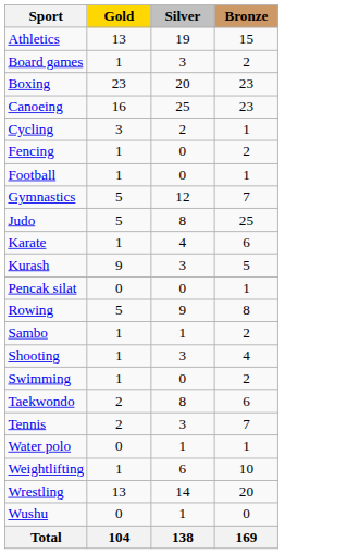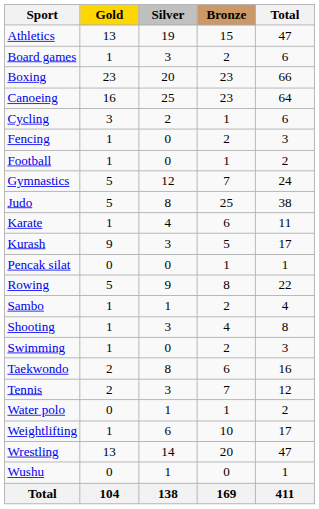 <table class="wikitable sortable" style="margin-top:0em; text-align:center; font-size:100%;">
 <tr>
 <th>Sport</th>
 <th style="background:gold; width:4em;"><strong>Gold</strong></th>
 <th style="background:silver; width:4em;"><strong>Silver</strong></th>
 <th style="background:#cc9966; width:4em;"><strong>Bronze</strong></th>
+<th style="width:4em;">Total</th>
 </tr>
 <tr>
 <td align=left><a href='#'>Athletics</a></td>
 <td>13</td>
 <td>19</td>
 <td>15</td>
+<td>47</td>
 </tr>
 <tr>
 <td align=left><a href='#'>Board games</a></td>
 <td>1</td>
 <td>3</td>
 <td>2</td>
+<td>6</td>
 </tr>
 <tr>
 <td align=left><a href='#'>Boxing</a></td>
 <td>23</td>
 <td>20</td>
 <td>23</td>
+<td>66</td>
 </tr>
 <tr>
 <td align=left><a href='#'>Canoeing</a></td>
 <td>16</td>
 <td>25</td>
 <td>23</td>
+<td>64</td>
 </tr>
 <tr>
 <td align=left><a href='#'>Cycling</a></td>
 <td>3</td>
 <td>2</td>
 <td>1</td>
+<td>6</td>
 </tr>
 <tr>
 <td align=left><a href='#'>Fencing</a></td>
 <td>1</td>
 <td>0</td>
 <td>2</td>
+<td>3</td>
 </tr>
 <tr>
 <td align=left><a href='#'>Football</a></td>
 <td>1</td>
 <td>0</td>
 <td>1</td>
+<td>2</td>
 </tr>
 <tr>
 <td align=left><a href='#'>Gymnastics</a></td>
 <td>5</td>
 <td>12</td>
 <td>7</td>
+<td>24</td>
 </tr>
 <tr>
 <td align=left><a href='#'>Judo</a></td>
 <td>5</td>
 <td>8</td>
 <td>25</td>
+<td>38</td>
 </tr>
 <tr>
 <td align=left><a href='#'>Karate</a></td>
 <td>1</td>
 <td>4</td>
 <td>6</td>
+<td>11</td>
 </tr>
 <tr>
 <td align=left><a href='#'>Kurash</a></td>
 <td>9</td>
 <td>3</td>
 <td>5</td>
+<td>17</td>
 </tr>
 <tr>
 <td align=left><a href='#'>Pencak silat</a></td>
 <td>0</td>
 <td>0</td>
+<td>1</td>
 <td>1</td>
 </tr>
 <tr>
 <td align=left><a href='#'>Rowing</a></td>
 <td>5</td>
 <td>9</td>
 <td>8</td>
+<td>22</td>
 </tr>
 <tr>
 <td align=left><a href='#'>Sambo</a></td>
 <td>1</td>
 <td>1</td>
 <td>2</td>
+<td>4</td>
 </tr>
 <tr>
 <td align=left><a href='#'>Shooting</a></td>
 <td>1</td>
 <td>3</td>
 <td>4</td>
+<td>8</td>
 </tr>
 <tr>
 <td align=left><a href='#'>Swimming</a></td>
 <td>1</td>
 <td>0</td>
 <td>2</td>
+<td>3</td>
 </tr>
 <tr>
 <td align=left><a href='#'>Taekwondo</a></td>
 <td>2</td>
 <td>8</td>
 <td>6</td>
+<td>16</td>
 </tr>
 <tr>
 <td align=left><a href='#'>Tennis</a></td>
 <td>2</td>
 <td>3</td>
 <td>7</td>
+<td>12</td>
 </tr>
 <tr>
 <td align=left><a href='#'>Water polo</a></td>
 <td>0</td>
 <td>1</td>
 <td>1</td>
+<td>2</td>
 </tr>
 <tr>
 <td align=left><a href='#'>Weightlifting</a></td>
 <td>1</td>
 <td>6</td>
 <td>10</td>
+<td>17</td>
 </tr>
 <tr>
 <td align=left><a href='#'>Wrestling</a></td>
 <td>13</td>
 <td>14</td>
 <td>20</td>
+<td>47</td>
 </tr>
 <tr>
 <td align=left><a href='#'>Wushu</a></td>
 <td>0</td>
 <td>1</td>
 <td>0</td>
+<td>1</td>
 </tr>
 <tr>
 <th>Total</th>
 <th>104</th>
 <th>138</th>
 <th>169</th>
+<th>411</th>
 </tr>
 </table>
